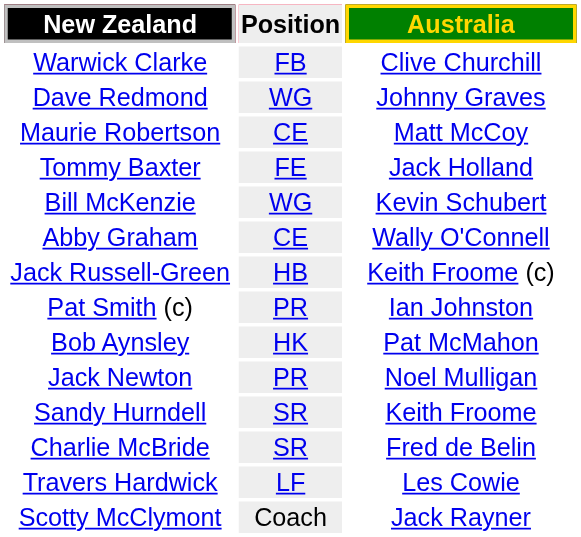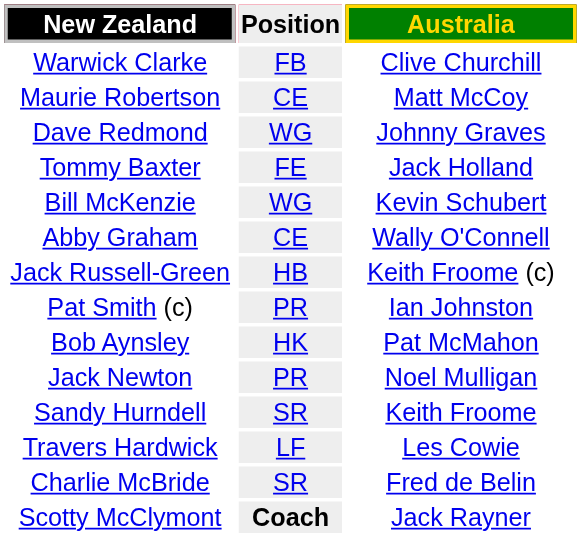 <table align=right style="font-size:90%; margin-left:1em">
 <tr bgcolor=#FF0033>
 <th align="centre" width="126" style="border: 2px solid silver; background: Black; color: white">New Zealand</th>
 <th align="center" style="background: #eeeeee; color: black">Position</th>
 <th align="centre" width="126" style="border: 2px solid gold; background: green; color: gold">Australia</th>
 </tr>
 <tr>
 <td align="center"><a href='#'>Warwick Clarke</a></td>
 <td align="center" style="background: #eeeeee"><a href='#'>FB</a></td>
 <td align="center"><a href='#'>Clive Churchill</a></td>
 </tr>
 <tr>
+<td align="center"><a href='#'>Maurie Robertson</a></td>
+<td align="center" style="background: #eeeeee"><a href='#'>CE</a></td>
+<td align="center"><a href='#'>Matt McCoy</a></td>
+</tr>
+<tr>
 <td align="center"><a href='#'>Dave Redmond</a></td>
 <td align="center" style="background: #eeeeee"><a href='#'>WG</a></td>
 <td align="center"><a href='#'>Johnny Graves</a></td>
-</tr>
-<tr>
-<td align="center"><a href='#'>Maurie Robertson</a></td>
-<td align="center" style="background: #eeeeee"><a href='#'>CE</a></td>
-<td align="center"><a href='#'>Matt McCoy</a></td>
 </tr>
 <tr>
 <td align="center"><a href='#'>Tommy Baxter</a></td>
 <td align="center" style="background: #eeeeee"><a href='#'>FE</a></td>
 <td align="center"><a href='#'>Jack Holland</a></td>
 </tr>
 <tr>
 <td align="center"><a href='#'>Bill McKenzie</a></td>
 <td align="center" style="background: #eeeeee"><a href='#'>WG</a></td>
 <td align="center"><a href='#'>Kevin Schubert</a></td>
 </tr>
 <tr>
 <td align="center"><a href='#'>Abby Graham</a></td>
 <td align="center" style="background: #eeeeee"><a href='#'>CE</a></td>
 <td align="center"><a href='#'>Wally O'Connell</a></td>
 </tr>
 <tr>
 <td align="center"><a href='#'>Jack Russell-Green</a></td>
 <td align="center" style="background: #eeeeee"><a href='#'>HB</a></td>
 <td align="center"><a href='#'>Keith Froome</a> (c)</td>
 </tr>
 <tr>
 <td align="center"><a href='#'>Pat Smith</a> (c)</td>
 <td align="center" style="background: #eeeeee"><a href='#'>PR</a></td>
 <td align="center"><a href='#'>Ian Johnston</a></td>
 </tr>
 <tr>
 <td align="center"><a href='#'>Bob Aynsley</a></td>
 <td align="center" style="background: #eeeeee"><a href='#'>HK</a></td>
 <td align="center"><a href='#'>Pat McMahon</a></td>
 </tr>
 <tr>
 <td align="center"><a href='#'>Jack Newton</a></td>
 <td align="center" style="background: #eeeeee"><a href='#'>PR</a></td>
 <td align="center"><a href='#'>Noel Mulligan</a></td>
 </tr>
 <tr>
 <td align="center"><a href='#'>Sandy Hurndell</a></td>
 <td align="center" style="background: #eeeeee"><a href='#'>SR</a></td>
 <td align="center"><a href='#'>Keith Froome</a></td>
 </tr>
 <tr>
+<td align="center"><a href='#'>Travers Hardwick</a></td>
+<td align="center" style="background: #eeeeee"><a href='#'>LF</a></td>
+<td align="center"><a href='#'>Les Cowie</a></td>
+</tr>
+<tr>
 <td align="center"><a href='#'>Charlie McBride</a></td>
 <td align="center" style="background: #eeeeee"><a href='#'>SR</a></td>
 <td align="center"><a href='#'>Fred de Belin</a></td>
 </tr>
 <tr>
-<td align="center"><a href='#'>Travers Hardwick</a></td>
-<td align="center" style="background: #eeeeee"><a href='#'>LF</a></td>
-<td align="center"><a href='#'>Les Cowie</a></td>
-</tr>
-<tr>
 <td align="center"><a href='#'>Scotty McClymont</a></td>
-<td align="center" style="background: #eeeeee">Coach</td>
+<td align="center" style="background: #eeeeee"><strong>Coach</strong></td>
 <td align="center"><a href='#'>Jack Rayner</a></td>
 </tr>
 </table>
